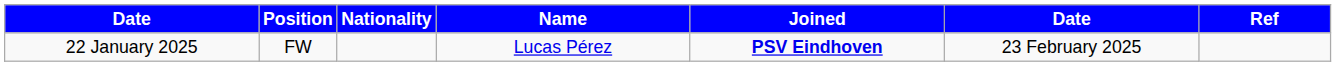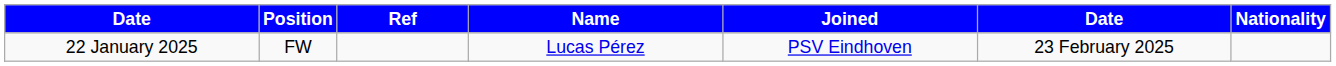 <table class="wikitable"  style="text-align:center; font-size:90%; ">
 <tr>
 <th style="background:#00f; color:white; width:200px;">Date</th>
 <th style="background:#00f; color:white; width:50px;">Position</th>
-<th style="background:#00f; color:white; width:50px;">Nationality</th>
+<th style="background:#00f; color:white; width:100px;">Ref</th>
 <th style="background:#00f; color:white; width:200px;">Name</th>
 <th style="background:#00f; color:white; width:200px;">Joined</th>
 <th style="background:#00f; color:white; width:200px;">Date</th>
-<th style="background:#00f; color:white; width:100px;">Ref</th>
+<th style="background:#00f; color:white; width:50px;">Nationality</th>
 </tr>
 <tr>
 <td>22 January 2025</td>
 <td>FW</td>
 <td></td>
 <td><a href='#'>Lucas Pérez</a></td>
-<td><strong><a href='#'>PSV Eindhoven</a></strong></td>
+<td><a href='#'>PSV Eindhoven</a></td>
 <td>23 February 2025</td>
 <td></td>
 </tr>
 </table>
